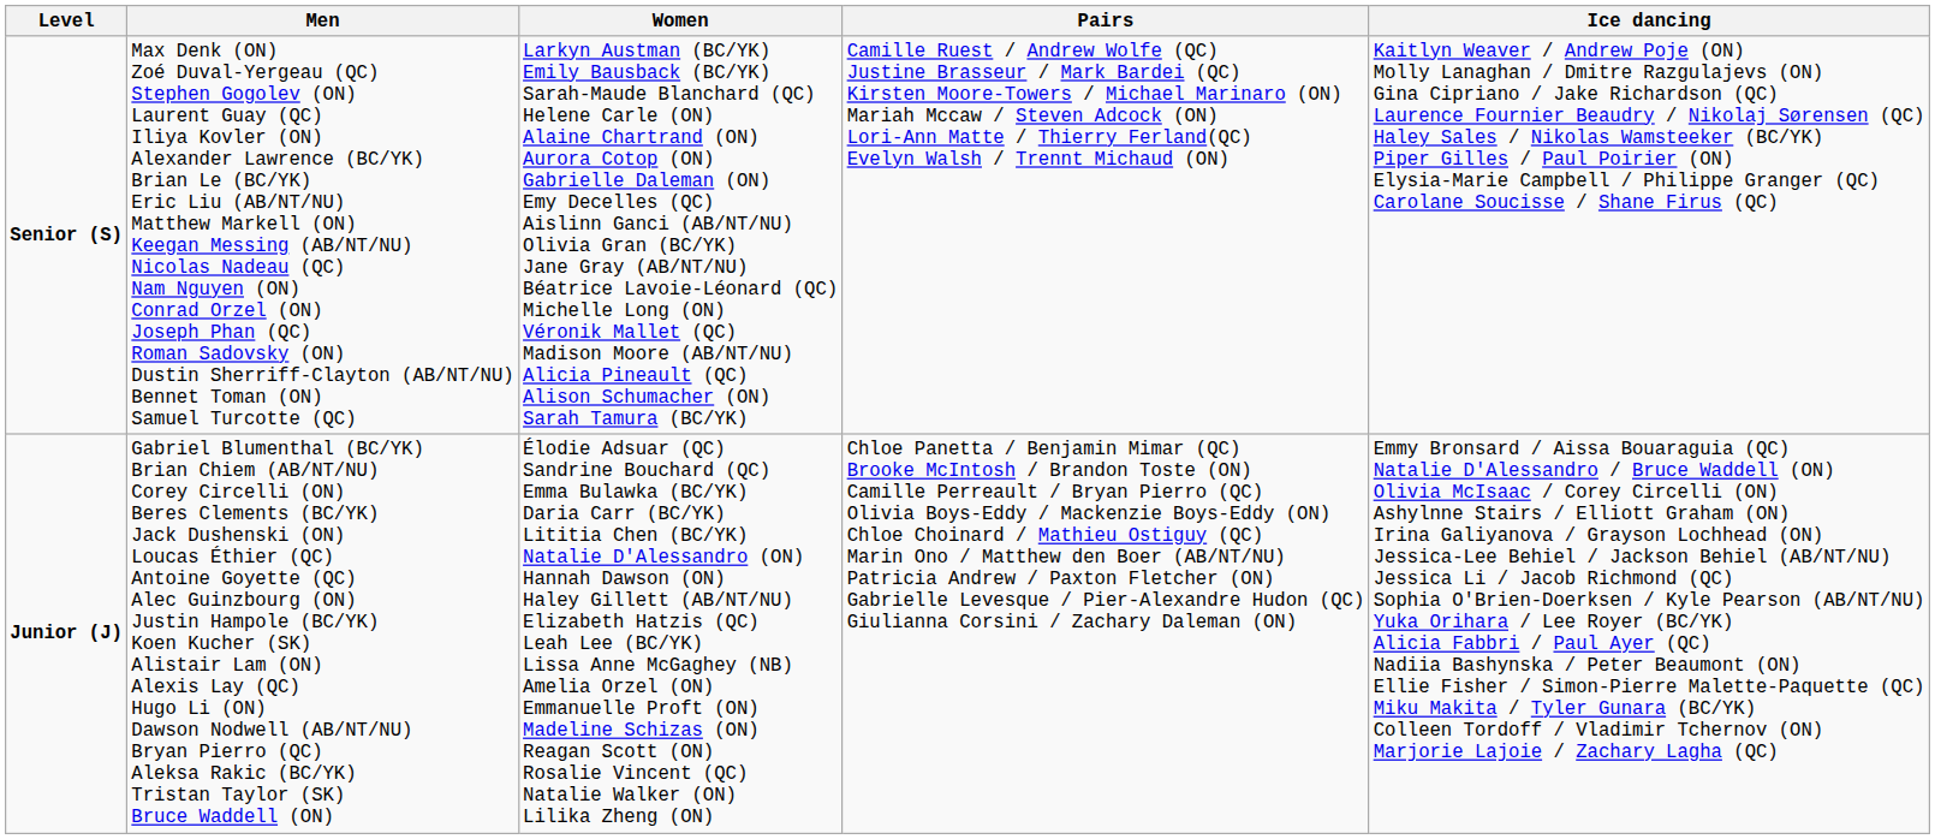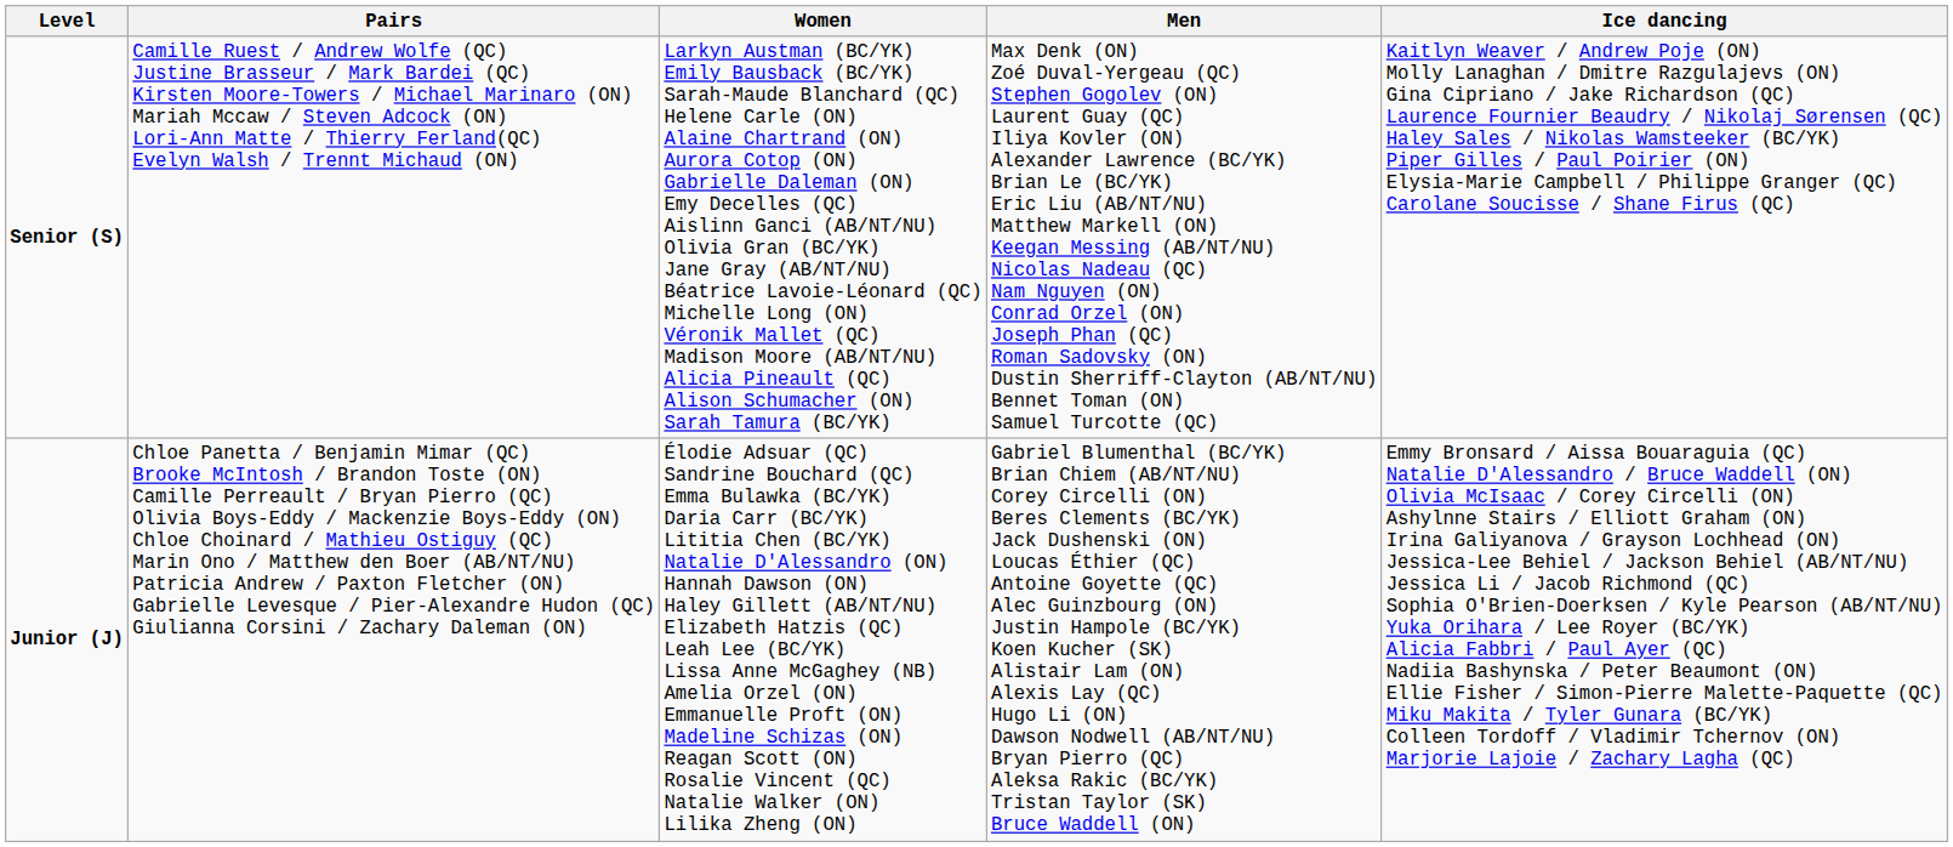 <table class="wikitable">
 <tr>
 <th>Level</th>
+<th>Pairs</th>
+<th>Women</th>
 <th>Men</th>
-<th>Women</th>
-<th>Pairs</th>
 <th>Ice dancing</th>
 </tr>
 <tr>
 <td><strong>Senior (S)</strong></td>
+<td valign=top><a href='#'>Camille Ruest</a> / <a href='#'>Andrew Wolfe</a> (QC) <br> <a href='#'>Justine Brasseur</a> / <a href='#'>Mark Bardei</a> (QC) <br> <a href='#'>Kirsten Moore-Towers</a> / <a href='#'>Michael Marinaro</a> (ON) <br> Mariah Mccaw / <a href='#'>Steven Adcock</a> (ON) <br> <a href='#'>Lori-Ann Matte</a> / <a href='#'>Thierry Ferland</a>(QC) <br> <a href='#'>Evelyn Walsh</a> / <a href='#'>Trennt Michaud</a> (ON)</td>
+<td valign=top><a href='#'>Larkyn Austman</a> (BC/YK) <br> <a href='#'>Emily Bausback</a> (BC/YK) <br> Sarah-Maude Blanchard (QC) <br> Helene Carle (ON) <br> <a href='#'>Alaine Chartrand</a> (ON) <br> <a href='#'>Aurora Cotop</a> (ON) <br> <a href='#'>Gabrielle Daleman</a> (ON) <br> Emy Decelles (QC) <br> Aislinn Ganci (AB/NT/NU) <br> Olivia Gran (BC/YK) <br> Jane Gray (AB/NT/NU) <br> Béatrice Lavoie-Léonard (QC) <br> Michelle Long (ON) <br> <a href='#'>Véronik Mallet</a> (QC) <br> Madison Moore (AB/NT/NU) <br> <a href='#'>Alicia Pineault</a> (QC) <br> <a href='#'>Alison Schumacher</a> (ON) <br> <a href='#'>Sarah Tamura</a> (BC/YK)</td>
 <td valign=top>Max Denk (ON) <br> Zoé Duval-Yergeau (QC) <br> <a href='#'>Stephen Gogolev</a> (ON) <br> Laurent Guay (QC) <br> Iliya Kovler (ON) <br> Alexander Lawrence (BC/YK) <br> Brian Le (BC/YK) <br> Eric Liu (AB/NT/NU) <br> Matthew Markell (ON) <br> <a href='#'>Keegan Messing</a> (AB/NT/NU) <br> <a href='#'>Nicolas Nadeau</a> (QC) <br> <a href='#'>Nam Nguyen</a> (ON) <br> <a href='#'>Conrad Orzel</a> (ON) <br> <a href='#'>Joseph Phan</a> (QC) <br> <a href='#'>Roman Sadovsky</a> (ON) <br> Dustin Sherriff-Clayton (AB/NT/NU) <br> Bennet Toman (ON) <br> Samuel Turcotte (QC)</td>
-<td valign=top><a href='#'>Larkyn Austman</a> (BC/YK) <br> <a href='#'>Emily Bausback</a> (BC/YK) <br> Sarah-Maude Blanchard (QC) <br> Helene Carle (ON) <br> <a href='#'>Alaine Chartrand</a> (ON) <br> <a href='#'>Aurora Cotop</a> (ON) <br> <a href='#'>Gabrielle Daleman</a> (ON) <br> Emy Decelles (QC) <br> Aislinn Ganci (AB/NT/NU) <br> Olivia Gran (BC/YK) <br> Jane Gray (AB/NT/NU) <br> Béatrice Lavoie-Léonard (QC) <br> Michelle Long (ON) <br> <a href='#'>Véronik Mallet</a> (QC) <br> Madison Moore (AB/NT/NU) <br> <a href='#'>Alicia Pineault</a> (QC) <br> <a href='#'>Alison Schumacher</a> (ON) <br> <a href='#'>Sarah Tamura</a> (BC/YK)</td>
-<td valign=top><a href='#'>Camille Ruest</a> / <a href='#'>Andrew Wolfe</a> (QC) <br> <a href='#'>Justine Brasseur</a> / <a href='#'>Mark Bardei</a> (QC) <br> <a href='#'>Kirsten Moore-Towers</a> / <a href='#'>Michael Marinaro</a> (ON) <br> Mariah Mccaw / <a href='#'>Steven Adcock</a> (ON) <br> <a href='#'>Lori-Ann Matte</a> / <a href='#'>Thierry Ferland</a>(QC) <br> <a href='#'>Evelyn Walsh</a> / <a href='#'>Trennt Michaud</a> (ON)</td>
 <td valign=top><a href='#'>Kaitlyn Weaver</a> / <a href='#'>Andrew Poje</a> (ON) <br> Molly Lanaghan / Dmitre Razgulajevs (ON) <br> Gina Cipriano / Jake Richardson (QC) <br> <a href='#'>Laurence Fournier Beaudry</a> / <a href='#'>Nikolaj Sørensen</a> (QC) <br> <a href='#'>Haley Sales</a> / <a href='#'>Nikolas Wamsteeker</a> (BC/YK) <br> <a href='#'>Piper Gilles</a> / <a href='#'>Paul Poirier</a> (ON) <br> Elysia-Marie Campbell / Philippe Granger (QC) <br> <a href='#'>Carolane Soucisse</a> / <a href='#'>Shane Firus</a> (QC)</td>
 </tr>
 <tr>
 <td><strong>Junior (J)</strong></td>
+<td valign=top>Chloe Panetta / Benjamin Mimar (QC) <br> <a href='#'>Brooke McIntosh</a> / Brandon Toste (ON) <br> Camille Perreault / Bryan Pierro (QC) <br> Olivia Boys-Eddy / Mackenzie Boys-Eddy (ON) <br> Chloe Choinard / <a href='#'>Mathieu Ostiguy</a> (QC) <br> Marin Ono / Matthew den Boer (AB/NT/NU) <br> Patricia Andrew / Paxton Fletcher (ON) <br> Gabrielle Levesque / Pier-Alexandre Hudon (QC) <br> Giulianna Corsini / Zachary Daleman (ON)</td>
+<td valign=top>Élodie Adsuar (QC) <br> Sandrine Bouchard (QC) <br> Emma Bulawka (BC/YK) <br> Daria Carr (BC/YK) <br> Lititia Chen (BC/YK) <br> <a href='#'>Natalie D'Alessandro</a> (ON) <br> Hannah Dawson (ON) <br> Haley Gillett (AB/NT/NU) <br> Elizabeth Hatzis (QC) <br> Leah Lee (BC/YK) <br> Lissa Anne McGaghey (NB) <br> Amelia Orzel (ON) <br> Emmanuelle Proft (ON) <br> <a href='#'>Madeline Schizas</a> (ON) <br> Reagan Scott (ON) <br> Rosalie Vincent (QC) <br> Natalie Walker (ON) <br> Lilika Zheng (ON)</td>
 <td valign=top>Gabriel Blumenthal (BC/YK) <br> Brian Chiem (AB/NT/NU) <br> Corey Circelli (ON) <br> Beres Clements (BC/YK) <br> Jack Dushenski (ON) <br> Loucas Éthier (QC) <br> Antoine Goyette (QC) <br> Alec Guinzbourg (ON) <br> Justin Hampole (BC/YK) <br> Koen Kucher (SK) <br> Alistair Lam (ON) <br> Alexis Lay (QC) <br> Hugo Li (ON) <br> Dawson Nodwell (AB/NT/NU) <br> Bryan Pierro (QC) <br> Aleksa Rakic (BC/YK) <br> Tristan Taylor (SK) <br> <a href='#'>Bruce Waddell</a> (ON)</td>
-<td valign=top>Élodie Adsuar (QC) <br> Sandrine Bouchard (QC) <br> Emma Bulawka (BC/YK) <br> Daria Carr (BC/YK) <br> Lititia Chen (BC/YK) <br> <a href='#'>Natalie D'Alessandro</a> (ON) <br> Hannah Dawson (ON) <br> Haley Gillett (AB/NT/NU) <br> Elizabeth Hatzis (QC) <br> Leah Lee (BC/YK) <br> Lissa Anne McGaghey (NB) <br> Amelia Orzel (ON) <br> Emmanuelle Proft (ON) <br> <a href='#'>Madeline Schizas</a> (ON) <br> Reagan Scott (ON) <br> Rosalie Vincent (QC) <br> Natalie Walker (ON) <br> Lilika Zheng (ON)</td>
-<td valign=top>Chloe Panetta / Benjamin Mimar (QC) <br> <a href='#'>Brooke McIntosh</a> / Brandon Toste (ON) <br> Camille Perreault / Bryan Pierro (QC) <br> Olivia Boys-Eddy / Mackenzie Boys-Eddy (ON) <br> Chloe Choinard / <a href='#'>Mathieu Ostiguy</a> (QC) <br> Marin Ono / Matthew den Boer (AB/NT/NU) <br> Patricia Andrew / Paxton Fletcher (ON) <br> Gabrielle Levesque / Pier-Alexandre Hudon (QC) <br> Giulianna Corsini / Zachary Daleman (ON)</td>
 <td valign=top>Emmy Bronsard / Aissa Bouaraguia (QC) <br> <a href='#'>Natalie D'Alessandro</a> / <a href='#'>Bruce Waddell</a> (ON) <br> <a href='#'>Olivia McIsaac</a> / Corey Circelli (ON) <br> Ashylnne Stairs / Elliott Graham (ON) <br> Irina Galiyanova / Grayson Lochhead (ON) <br> Jessica-Lee Behiel / Jackson Behiel (AB/NT/NU) <br> Jessica Li / Jacob Richmond (QC) <br> Sophia O'Brien-Doerksen / Kyle Pearson (AB/NT/NU) <br> <a href='#'>Yuka Orihara</a> / Lee Royer (BC/YK) <br> <a href='#'>Alicia Fabbri</a> / <a href='#'>Paul Ayer</a> (QC) <br> Nadiia Bashynska / Peter Beaumont (ON) <br> Ellie Fisher / Simon-Pierre Malette-Paquette (QC) <br> <a href='#'>Miku Makita</a> / <a href='#'>Tyler Gunara</a> (BC/YK) <br> Colleen Tordoff / Vladimir Tchernov (ON) <br> <a href='#'>Marjorie Lajoie</a> / <a href='#'>Zachary Lagha</a> (QC)</td>
 </tr>
 </table>
